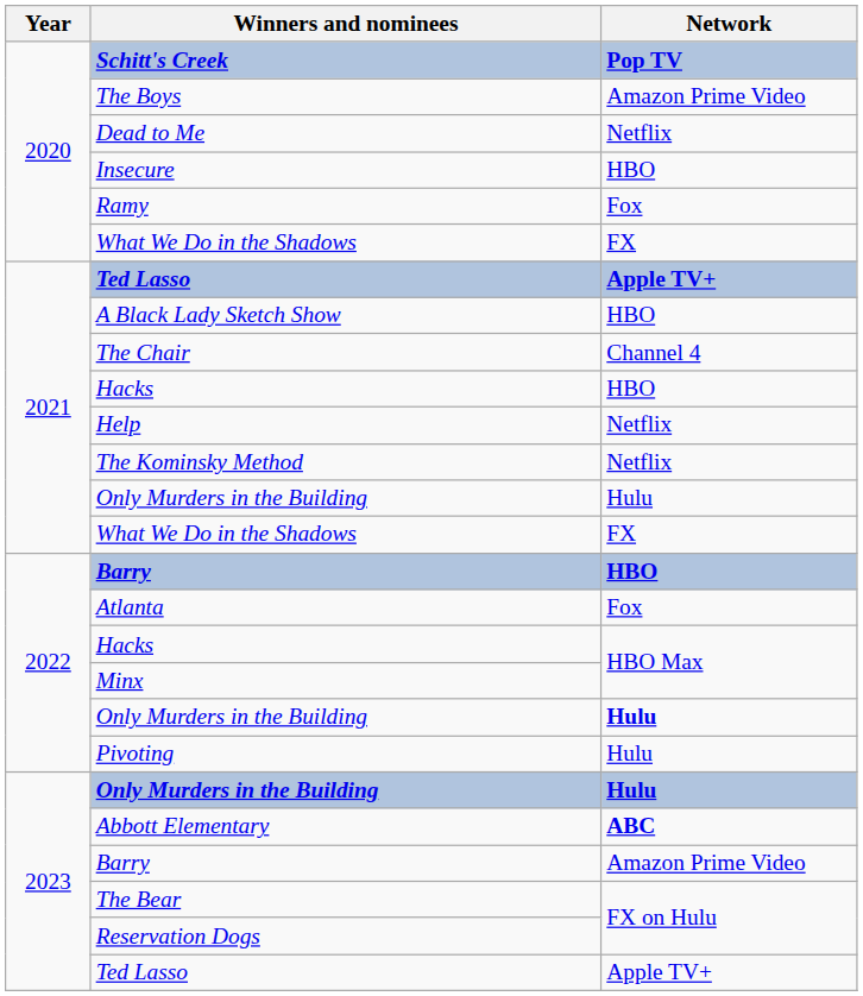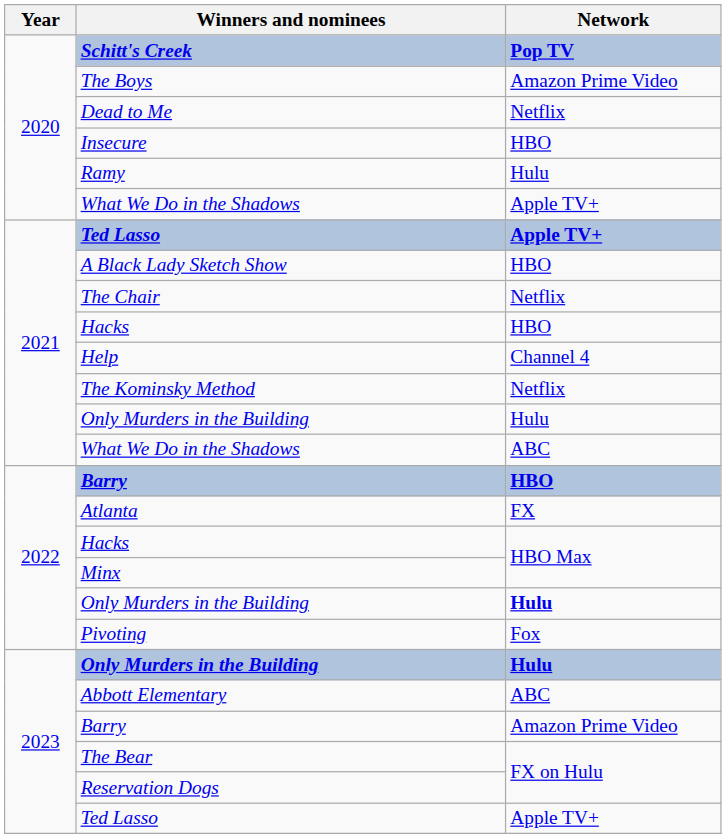 <table class="wikitable" width="95%" cellpadding="5">
 <tr>
 <th width="10%">Year</th>
 <th width="60%">Winners and nominees</th>
 <th width="30%">Network</th>
 </tr>
 <tr>
 <td rowspan="6" style="text-align:center;"><a href='#'>2020</a><br></td>
 <td style="background:#B0C4DE;"><strong><em><a href='#'>Schitt's Creek</a></em></strong></td>
 <td style="background:#B0C4DE;"><strong><a href='#'>Pop TV</a></strong></td>
 </tr>
 <tr>
 <td><em><a href='#'>The Boys</a></em></td>
 <td><a href='#'>Amazon Prime Video</a></td>
 </tr>
 <tr>
 <td><em><a href='#'>Dead to Me</a></em></td>
 <td><a href='#'>Netflix</a></td>
 </tr>
 <tr>
 <td><em><a href='#'>Insecure</a></em></td>
 <td><a href='#'>HBO</a></td>
 </tr>
 <tr>
 <td><em><a href='#'>Ramy</a></em></td>
-<td><a href='#'>Fox</a></td>
+<td><a href='#'>Hulu</a></td>
 </tr>
 <tr>
 <td><em><a href='#'>What We Do in the Shadows</a></em></td>
-<td><a href='#'>FX</a></td>
+<td><a href='#'>Apple TV+</a></td>
 </tr>
 <tr>
 <td rowspan="8" style="text-align:center;"><a href='#'>2021</a></td>
 <td style="background:#B0C4DE;"><strong><em><a href='#'>Ted Lasso</a></em></strong></td>
 <td style="background:#B0C4DE;"><strong><a href='#'>Apple TV+</a></strong></td>
 </tr>
 <tr>
 <td><em><a href='#'>A Black Lady Sketch Show</a></em></td>
 <td><a href='#'>HBO</a></td>
 </tr>
 <tr>
 <td><em><a href='#'>The Chair</a></em></td>
-<td><a href='#'>Channel 4</a></td>
+<td><a href='#'>Netflix</a></td>
 </tr>
 <tr>
 <td><em><a href='#'>Hacks</a></em></td>
 <td><a href='#'>HBO</a></td>
 </tr>
 <tr>
 <td><em><a href='#'>Help</a></em></td>
-<td><a href='#'>Netflix</a></td>
+<td><a href='#'>Channel 4</a></td>
 </tr>
 <tr>
 <td><em><a href='#'>The Kominsky Method</a></em></td>
 <td><a href='#'>Netflix</a></td>
 </tr>
 <tr>
 <td><em><a href='#'>Only Murders in the Building</a></em></td>
 <td><a href='#'>Hulu</a></td>
 </tr>
 <tr>
 <td><em><a href='#'>What We Do in the Shadows</a></em></td>
-<td><a href='#'>FX</a></td>
+<td><a href='#'>ABC</a></td>
 </tr>
 <tr>
 <td rowspan="6" style="text-align:center;"><a href='#'>2022</a><br></td>
 <td style="background:#B0C4DE;"><strong><em><a href='#'>Barry</a></em></strong></td>
 <td style="background:#B0C4DE;"><strong><a href='#'>HBO</a></strong></td>
 </tr>
 <tr>
 <td><em><a href='#'>Atlanta</a></em></td>
-<td><a href='#'>Fox</a></td>
+<td><a href='#'>FX</a></td>
 </tr>
 <tr>
 <td><em><a href='#'>Hacks</a></em></td>
 <td rowspan="2"><a href='#'>HBO Max</a></td>
 </tr>
 <tr>
 <td><em><a href='#'>Minx</a></em></td>
 </tr>
 <tr>
 <td><em><a href='#'>Only Murders in the Building</a></em></td>
 <td><strong><a href='#'>Hulu</a></strong></td>
 </tr>
 <tr>
 <td><em><a href='#'>Pivoting</a></em></td>
-<td><a href='#'>Hulu</a></td>
+<td><a href='#'>Fox</a></td>
 </tr>
 <tr>
 <td rowspan="6" style="text-align:center;"><a href='#'>2023</a><br></td>
 <td style="background:#B0C4DE;"><strong><em><a href='#'>Only Murders in the Building</a></em></strong></td>
 <td style="background:#B0C4DE;"><strong><a href='#'>Hulu</a></strong></td>
 </tr>
 <tr>
 <td><em><a href='#'>Abbott Elementary</a></em></td>
-<td><strong><a href='#'>ABC</a></strong></td>
+<td><a href='#'>ABC</a></td>
 </tr>
 <tr>
 <td><em><a href='#'>Barry</a></em></td>
 <td><a href='#'>Amazon Prime Video</a></td>
 </tr>
 <tr>
 <td><em><a href='#'>The Bear</a></em></td>
 <td rowspan="2"><a href='#'>FX on Hulu</a></td>
 </tr>
 <tr>
 <td><em><a href='#'>Reservation Dogs</a></em></td>
 </tr>
 <tr>
 <td><em><a href='#'>Ted Lasso</a></em></td>
 <td><a href='#'>Apple TV+</a></td>
 </tr>
 <tr>
 </tr>
 </table>
